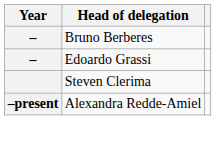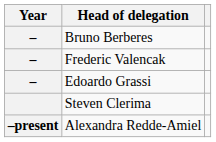 <table class="wikitable plainrowheaders">
 <tr>
 <th>Year</th>
 <th>Head of delegation</th>
 <th></th>
 </tr>
 <tr>
 <th scope="row">–</th>
 <td>Bruno Berberes</td>
+<td></td>
+</tr>
+<tr>
+<th scope="row">–</th>
+<td>Frederic Valencak</td>
 <td></td>
 </tr>
 <tr>
 <th scope="row">–</th>
 <td>Edoardo Grassi</td>
 <td></td>
 </tr>
 <tr>
 <th scope="row"></th>
 <td>Steven Clerima</td>
 <td></td>
 </tr>
 <tr>
 <th scope="row">–present</th>
 <td>Alexandra Redde-Amiel</td>
 <td></td>
 </tr>
 </table>
